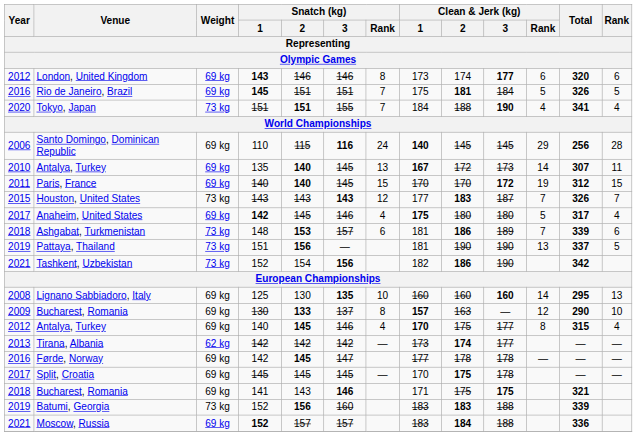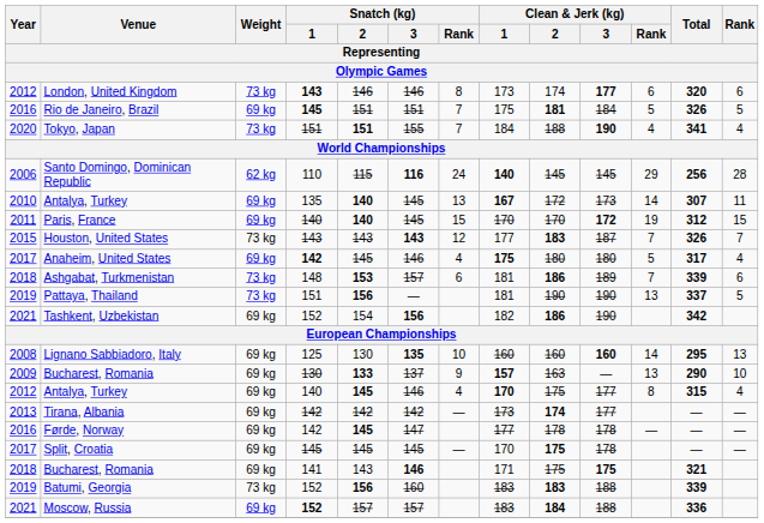 <table class="wikitable" style="text-align:center;">
 <tr>
 <th rowspan=2 width=40>Year</th>
 <th rowspan=2 width=250>Venue</th>
 <th rowspan=2 width=60>Weight</th>
 <th colspan=4>Snatch (kg)</th>
 <th colspan=4>Clean & Jerk (kg)</th>
 <th rowspan=2 width=60>Total</th>
 <th rowspan=2 width=40>Rank</th>
 </tr>
 <tr>
 <th width=60>1</th>
 <th width=60>2</th>
 <th width=60>3</th>
 <th width=45>Rank</th>
 <th width=60>1</th>
 <th width=60>2</th>
 <th width=60>3</th>
 <th width=45>Rank</th>
 </tr>
 <tr>
 <th colspan=13>Representing </th>
 </tr>
 <tr>
 <th colspan=13><a href='#'>Olympic Games</a></th>
 </tr>
 <tr>
 <td><a href='#'>2012</a></td>
 <td align=left> <a href='#'>London</a>, <a href='#'>United Kingdom</a></td>
-<td><a href='#'>69 kg</a></td>
+<td><a href='#'>73 kg</a></td>
 <td><strong>143</strong></td>
 <td><s>146</s></td>
 <td><s>146</s></td>
 <td>8</td>
 <td>173</td>
 <td>174</td>
 <td><strong>177</strong></td>
 <td>6</td>
 <td><strong>320</strong></td>
 <td>6</td>
 </tr>
 <tr>
 <td><a href='#'>2016</a></td>
 <td align=left> <a href='#'>Rio de Janeiro</a>, <a href='#'>Brazil</a></td>
 <td><a href='#'>69 kg</a></td>
 <td><strong>145</strong></td>
 <td><s>151</s></td>
 <td><s>151</s></td>
 <td>7</td>
 <td>175</td>
 <td><strong>181</strong></td>
 <td><s>184</s></td>
 <td>5</td>
 <td><strong>326</strong></td>
 <td>5</td>
 </tr>
 <tr>
 <td><a href='#'>2020</a></td>
 <td align=left> <a href='#'>Tokyo</a>, <a href='#'>Japan</a></td>
 <td><a href='#'>73 kg</a></td>
 <td><s>151</s></td>
 <td><strong>151</strong></td>
 <td><s>155</s></td>
 <td>7</td>
 <td>184</td>
 <td><s>188</s></td>
 <td><strong>190</strong></td>
 <td>4</td>
 <td><strong>341</strong></td>
 <td>4</td>
 </tr>
 <tr>
 <th colspan=15><a href='#'>World Championships</a></th>
 </tr>
 <tr>
 <td><a href='#'>2006</a></td>
 <td align=left> <a href='#'>Santo Domingo</a>, <a href='#'>Dominican Republic</a></td>
-<td>69 kg</td>
+<td><a href='#'>62 kg</a></td>
 <td>110</td>
 <td><s>115</s></td>
 <td><strong>116</strong></td>
 <td>24</td>
 <td><strong>140</strong></td>
 <td><s>145</s></td>
 <td><s>145</s></td>
 <td>29</td>
 <td><strong>256</strong></td>
 <td>28</td>
 </tr>
 <tr>
 <td><a href='#'>2010</a></td>
 <td align=left> <a href='#'>Antalya</a>, <a href='#'>Turkey</a></td>
 <td><a href='#'>69 kg</a></td>
 <td>135</td>
 <td><strong>140</strong></td>
 <td><s>145</s></td>
 <td>13</td>
 <td><strong>167</strong></td>
 <td><s>172</s></td>
 <td><s>173</s></td>
 <td>14</td>
 <td><strong>307</strong></td>
 <td>11</td>
 </tr>
 <tr>
 <td><a href='#'>2011</a></td>
 <td align=left> <a href='#'>Paris</a>, <a href='#'>France</a></td>
 <td><a href='#'>69 kg</a></td>
 <td><s>140</s></td>
 <td><strong>140</strong></td>
 <td><s>145</s></td>
 <td>15</td>
 <td><s>170</s></td>
 <td><s>170</s></td>
 <td><strong>172</strong></td>
 <td>19</td>
 <td><strong>312</strong></td>
 <td>15</td>
 </tr>
 <tr>
 <td><a href='#'>2015</a></td>
 <td align=left> <a href='#'>Houston</a>, <a href='#'>United States</a></td>
 <td>73 kg</td>
 <td><s>143</s></td>
 <td><s>143</s></td>
 <td><strong>143</strong></td>
 <td>12</td>
 <td>177</td>
 <td><strong>183</strong></td>
 <td><s>187</s></td>
 <td>7</td>
 <td><strong>326</strong></td>
 <td>7</td>
 </tr>
 <tr>
 <td><a href='#'>2017</a></td>
 <td align=left> <a href='#'>Anaheim</a>, <a href='#'>United States</a></td>
 <td><a href='#'>69 kg</a></td>
 <td><strong>142</strong></td>
 <td><s>145</s></td>
 <td><s>146</s></td>
 <td>4</td>
 <td><strong>175</strong></td>
 <td><s>180</s></td>
 <td><s>180</s></td>
 <td>5</td>
 <td><strong>317</strong></td>
 <td>4</td>
 </tr>
 <tr>
 <td><a href='#'>2018</a></td>
 <td align=left> <a href='#'>Ashgabat</a>, <a href='#'>Turkmenistan</a></td>
 <td><a href='#'>73 kg</a></td>
 <td>148</td>
 <td><strong>153</strong></td>
 <td><s>157</s></td>
 <td>6</td>
 <td>181</td>
 <td><strong>186</strong></td>
 <td><s>189</s></td>
 <td>7</td>
 <td><strong>339</strong></td>
 <td>6</td>
 </tr>
 <tr>
 <td><a href='#'>2019</a></td>
 <td align=left> <a href='#'>Pattaya</a>, <a href='#'>Thailand</a></td>
 <td><a href='#'>73 kg</a></td>
 <td>151</td>
 <td><strong>156</strong></td>
 <td>—</td>
 <td></td>
 <td>181</td>
 <td><s>190</s></td>
 <td><s>190</s></td>
 <td>13</td>
 <td><strong>337</strong></td>
 <td>5</td>
 </tr>
 <tr>
 <td><a href='#'>2021</a></td>
 <td align=left> <a href='#'>Tashkent</a>, <a href='#'>Uzbekistan</a></td>
-<td><a href='#'>73 kg</a></td>
+<td>69 kg</td>
 <td>152</td>
 <td>154</td>
 <td><strong>156</strong></td>
 <td></td>
 <td>182</td>
 <td><strong>186</strong></td>
 <td><s>190</s></td>
 <td></td>
 <td><strong>342</strong></td>
 <td></td>
 </tr>
 <tr>
 <th colspan=13><a href='#'>European Championships</a></th>
 </tr>
 <tr>
 <td><a href='#'>2008</a></td>
 <td align=left> <a href='#'>Lignano Sabbiadoro</a>, <a href='#'>Italy</a></td>
 <td>69 kg</td>
 <td>125</td>
 <td>130</td>
 <td><strong>135</strong></td>
 <td>10</td>
 <td><s>160</s></td>
 <td><s>160</s></td>
 <td><strong>160</strong></td>
 <td>14</td>
 <td><strong>295</strong></td>
 <td>13</td>
 </tr>
 <tr>
 <td><a href='#'>2009</a></td>
 <td align=left> <a href='#'>Bucharest</a>, <a href='#'>Romania</a></td>
 <td>69 kg</td>
 <td><s>130</s></td>
 <td><strong>133</strong></td>
 <td><s>137</s></td>
-<td>8</td>
+<td>9</td>
 <td><strong>157</strong></td>
 <td><s>163</s></td>
 <td>—</td>
-<td>12</td>
+<td>13</td>
 <td><strong>290</strong></td>
 <td>10</td>
 </tr>
 <tr>
 <td><a href='#'>2012</a></td>
 <td align=left> <a href='#'>Antalya</a>, <a href='#'>Turkey</a></td>
 <td>69 kg</td>
 <td>140</td>
 <td><strong>145</strong></td>
 <td><s>146</s></td>
 <td>4</td>
 <td><strong>170</strong></td>
 <td><s>175</s></td>
 <td><s>177</s></td>
 <td>8</td>
 <td><strong>315</strong></td>
 <td>4</td>
 </tr>
 <tr>
 <td><a href='#'>2013</a></td>
 <td align=left> <a href='#'>Tirana</a>, <a href='#'>Albania</a></td>
-<td><a href='#'>62 kg</a></td>
+<td>69 kg</td>
 <td><s>142</s></td>
 <td><s>142</s></td>
 <td><s>142</s></td>
 <td>—</td>
 <td><s>173</s></td>
 <td><strong>174</strong></td>
 <td><s>177</s></td>
 <td></td>
 <td>—</td>
 <td>—</td>
 </tr>
 <tr>
 <td><a href='#'>2016</a></td>
 <td align=left> <a href='#'>Førde</a>, <a href='#'>Norway</a></td>
 <td>69 kg</td>
 <td>142</td>
 <td><strong>145</strong></td>
 <td><s>147</s></td>
 <td></td>
 <td><s>177</s></td>
 <td><s>178</s></td>
 <td><s>178</s></td>
 <td>—</td>
 <td>—</td>
 <td>—</td>
 </tr>
 <tr>
 <td><a href='#'>2017</a></td>
 <td align=left> <a href='#'>Split</a>, <a href='#'>Croatia</a></td>
 <td>69 kg</td>
 <td><s>145</s></td>
 <td><s>145</s></td>
 <td><s>145</s></td>
 <td>—</td>
 <td>170</td>
 <td><strong>175</strong></td>
 <td><s>178</s></td>
 <td></td>
 <td>—</td>
 <td>—</td>
 </tr>
 <tr>
 <td><a href='#'>2018</a></td>
 <td align=left> <a href='#'>Bucharest</a>, <a href='#'>Romania</a></td>
 <td>69 kg</td>
 <td>141</td>
 <td>143</td>
 <td><strong>146</strong></td>
 <td></td>
 <td>171</td>
 <td><s>175</s></td>
 <td><strong>175</strong></td>
 <td></td>
 <td><strong>321</strong></td>
 <td></td>
 </tr>
 <tr>
 <td><a href='#'>2019</a></td>
 <td align=left> <a href='#'>Batumi</a>, <a href='#'>Georgia</a></td>
 <td>73 kg</td>
 <td>152</td>
 <td><strong>156</strong></td>
 <td><s>160</s></td>
 <td></td>
 <td><s>183</s></td>
 <td><strong>183</strong></td>
 <td><s>188</s></td>
 <td></td>
 <td><strong>339</strong></td>
 <td></td>
 </tr>
 <tr>
 <td><a href='#'>2021</a></td>
 <td align=left> <a href='#'>Moscow</a>, <a href='#'>Russia</a></td>
 <td><a href='#'>69 kg</a></td>
 <td><strong>152</strong></td>
 <td><s>157</s></td>
 <td><s>157</s></td>
 <td></td>
 <td><s>183</s></td>
 <td><strong>184</strong></td>
 <td><s>188</s></td>
 <td></td>
 <td><strong>336</strong></td>
 <td></td>
 </tr>
 <tr>
 </tr>
 </table>
